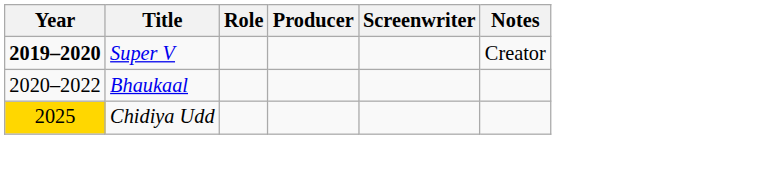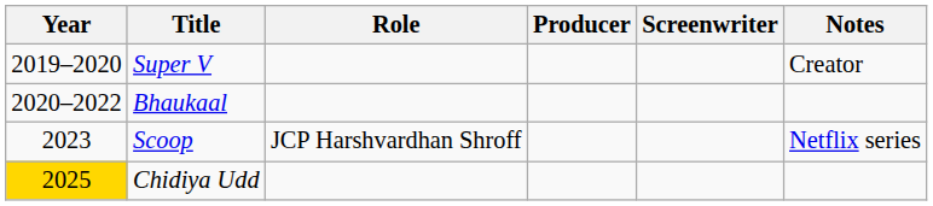 <table class="wikitable sortable">
 <tr>
 <th scope="col">Year</th>
 <th scope="col">Title</th>
 <th scope="col">Role</th>
 <th>Producer</th>
 <th>Screenwriter</th>
 <th scope="col" class="unsortable">Notes</th>
 </tr>
 <tr>
-<td style="text-align: center;"><strong>2019–2020</strong></td>
+<td style="text-align: center;">2019–2020</td>
 <td><em><a href='#'>Super V</a></em></td>
 <td></td>
 <td></td>
 <td></td>
 <td>Creator</td>
 </tr>
 <tr>
 <td style="text-align: center;">2020–2022</td>
 <td><em><a href='#'>Bhaukaal</a></em></td>
 <td></td>
 <td></td>
 <td></td>
 <td></td>
 </tr>
 <tr>
+<td style="text-align: center;">2023</td>
+<td><em><a href='#'>Scoop</a></em></td>
+<td>JCP Harshvardhan Shroff</td>
+<td></td>
+<td></td>
+<td><a href='#'>Netflix</a> series</td>
+</tr>
+<tr>
 <td style="background: gold; text-align: center;">2025</td>
 <td><em>Chidiya Udd</em></td>
 <td></td>
 <td></td>
 <td></td>
 <td></td>
 </tr>
 </table>
